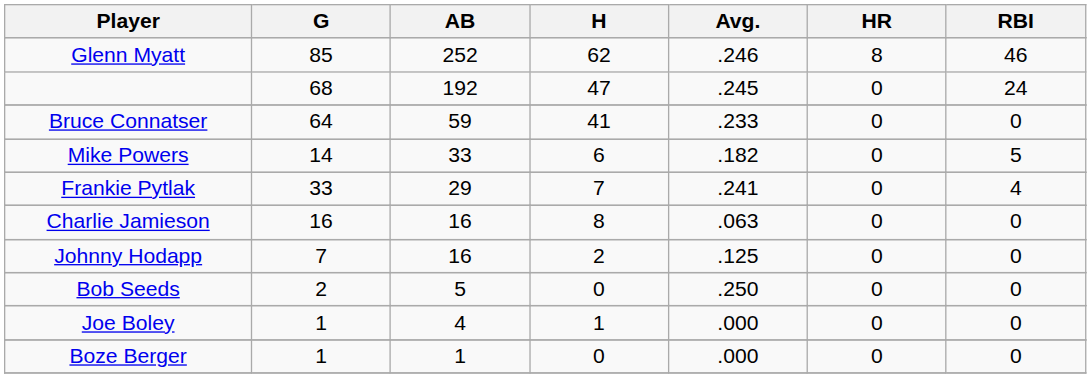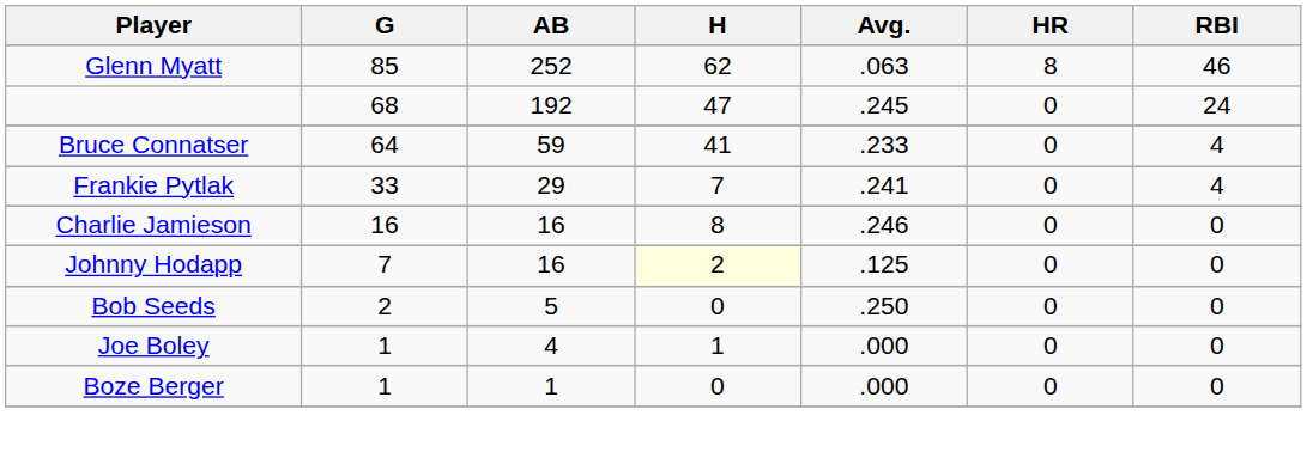 <table class="wikitable sortable">
 <tr>
 <th bgcolor="#DDDDFF" width="16%">Player</th>
 <th bgcolor="#DDDDFF" width="9%">G</th>
 <th bgcolor="#DDDDFF" width="9%">AB</th>
 <th bgcolor="#DDDDFF" width="9%">H</th>
 <th bgcolor="#DDDDFF" width="9%">Avg.</th>
 <th bgcolor="#DDDDFF" width="9%">HR</th>
 <th bgcolor="#DDDDFF" width="9%">RBI</th>
 </tr>
 <tr>
 </tr>
 <tr align="center">
 <td><a href='#'>Glenn Myatt</a></td>
 <td>85</td>
 <td>252</td>
 <td>62</td>
-<td>.246</td>
+<td>.063</td>
 <td>8</td>
 <td>46</td>
 </tr>
 <tr align="center">
 <td></td>
 <td>68</td>
 <td>192</td>
 <td>47</td>
 <td>.245</td>
 <td>0</td>
 <td>24</td>
 </tr>
 <tr>
 </tr>
 <tr align="center">
 <td><a href='#'>Bruce Connatser</a></td>
 <td>64</td>
 <td>59</td>
 <td>41</td>
 <td>.233</td>
 <td>0</td>
-<td>0</td>
+<td>4</td>
 </tr>
 <tr>
-</tr>
-<tr align="center">
-<td><a href='#'>Mike Powers</a></td>
-<td>14</td>
-<td>33</td>
-<td>6</td>
-<td>.182</td>
-<td>0</td>
-<td>5</td>
 </tr>
 <tr>
 </tr>
 <tr align="center">
 <td><a href='#'>Frankie Pytlak</a></td>
 <td>33</td>
 <td>29</td>
 <td>7</td>
 <td>.241</td>
 <td>0</td>
 <td>4</td>
 </tr>
 <tr>
 </tr>
 <tr align=center>
 <td><a href='#'>Charlie Jamieson</a></td>
 <td>16</td>
 <td>16</td>
 <td>8</td>
-<td>.063</td>
+<td>.246</td>
 <td>0</td>
 <td>0</td>
 </tr>
 <tr>
 </tr>
 <tr align="center">
 <td><a href='#'>Johnny Hodapp</a></td>
 <td>7</td>
 <td>16</td>
-<td>2</td>
+<td style="background: lightyellow;">2</td>
 <td>.125</td>
 <td>0</td>
 <td>0</td>
 </tr>
 <tr>
 </tr>
 <tr align="center">
 <td><a href='#'>Bob Seeds</a></td>
 <td>2</td>
 <td>5</td>
 <td>0</td>
 <td>.250</td>
 <td>0</td>
 <td>0</td>
 </tr>
 <tr>
 </tr>
 <tr align="center">
 <td><a href='#'>Joe Boley</a></td>
 <td>1</td>
 <td>4</td>
 <td>1</td>
 <td>.000</td>
 <td>0</td>
 <td>0</td>
 </tr>
 <tr>
 </tr>
 <tr align="center">
 <td><a href='#'>Boze Berger</a></td>
 <td>1</td>
 <td>1</td>
 <td>0</td>
 <td>.000</td>
 <td>0</td>
 <td>0</td>
 </tr>
 <tr align="center">
 </tr>
 </table>
